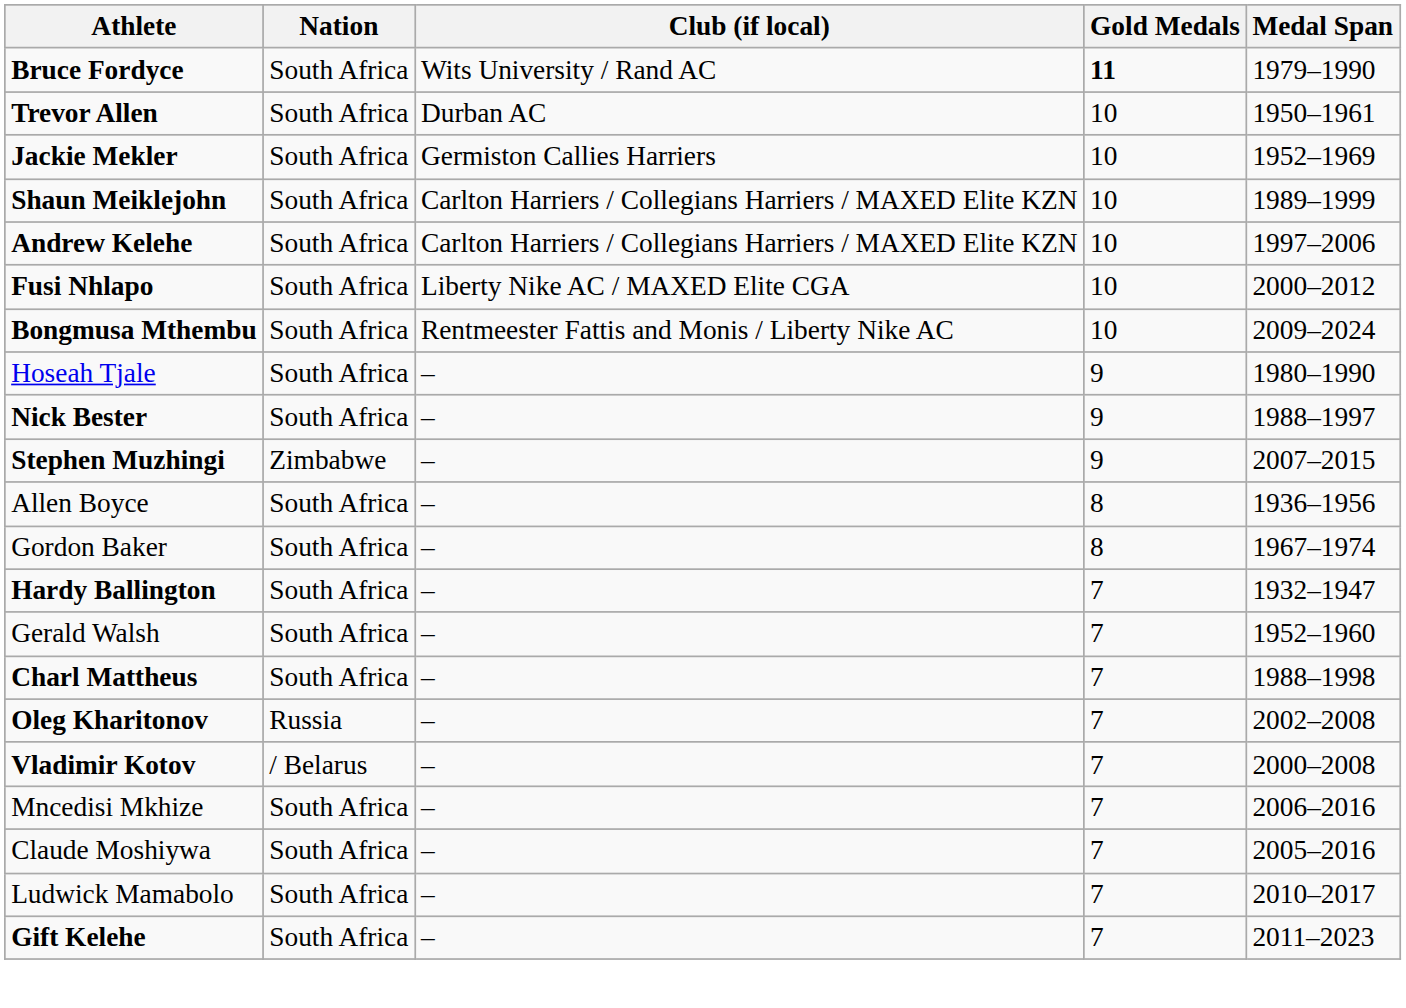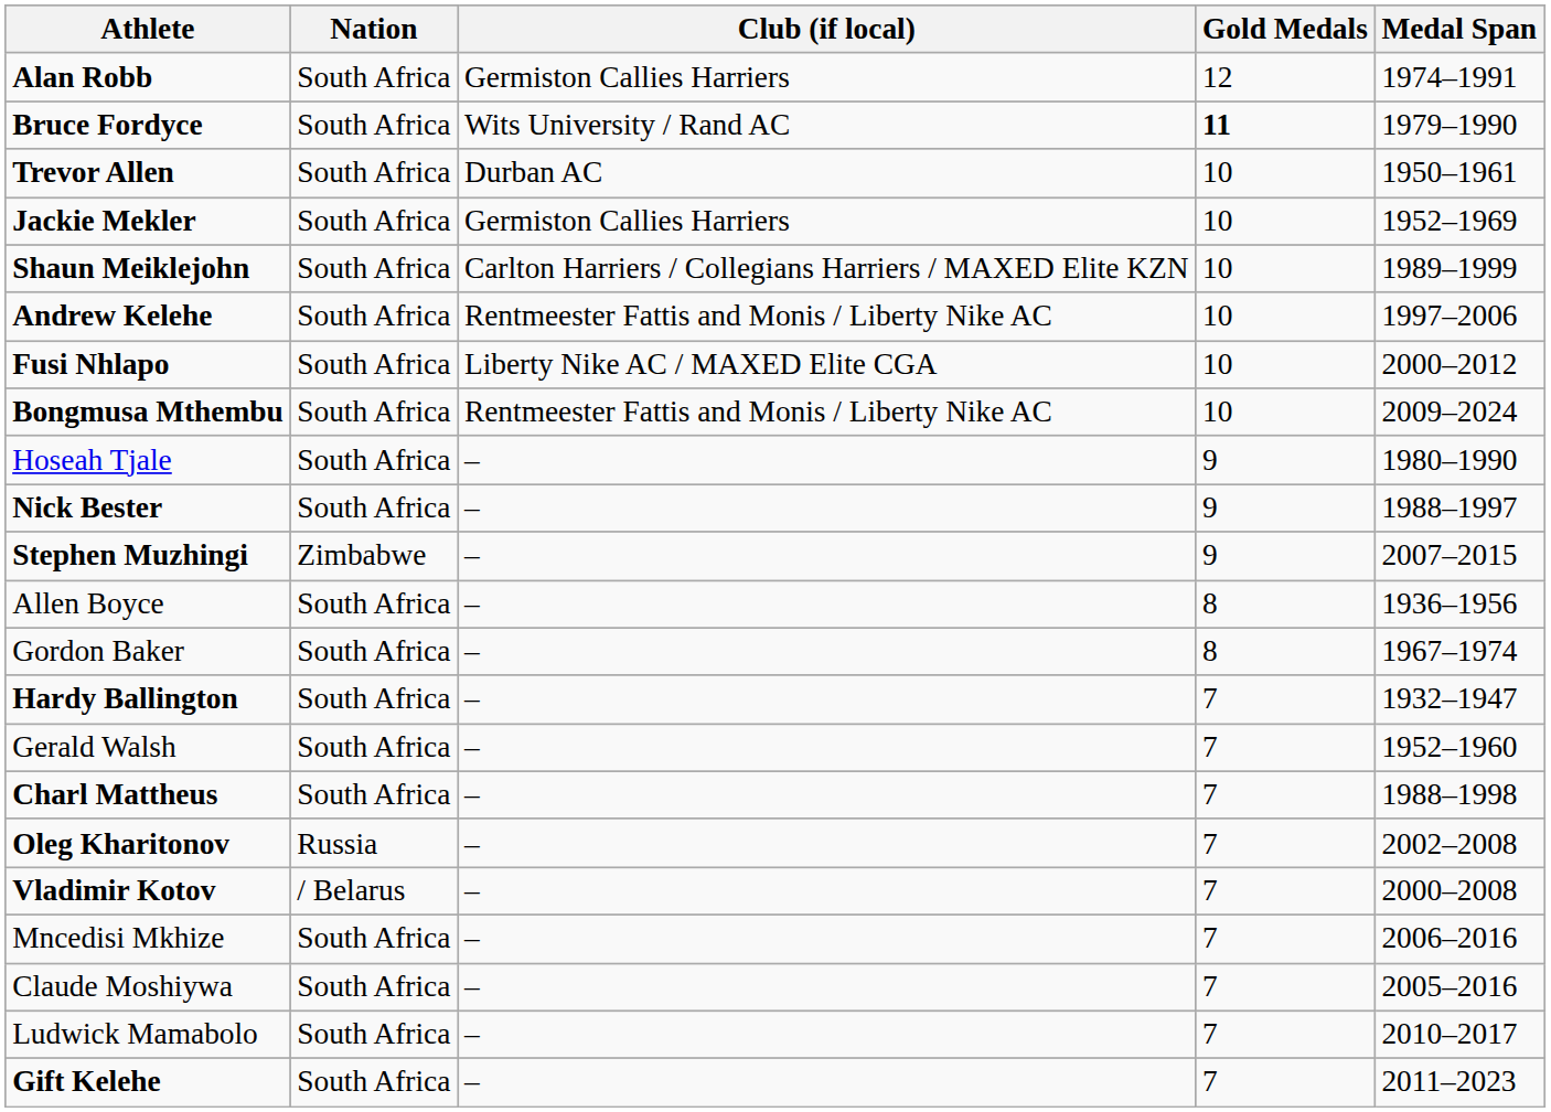 <table class="wikitable sortable">
 <tr>
 <th>Athlete</th>
 <th>Nation</th>
 <th>Club (if local)</th>
 <th>Gold Medals</th>
 <th>Medal Span</th>
+</tr>
+<tr>
+<td><strong>Alan Robb</strong></td>
+<td> South Africa</td>
+<td>Germiston Callies Harriers</td>
+<td>12</td>
+<td>1974–1991</td>
 </tr>
 <tr>
 <td><strong>Bruce Fordyce</strong></td>
 <td> South Africa</td>
 <td>Wits University / Rand AC</td>
 <td><strong>11</strong></td>
 <td>1979–1990</td>
 </tr>
 <tr>
 <td><strong>Trevor Allen</strong></td>
 <td> South Africa</td>
 <td>Durban AC</td>
 <td>10</td>
 <td>1950–1961</td>
 </tr>
 <tr>
 <td><strong>Jackie Mekler</strong></td>
 <td> South Africa</td>
 <td>Germiston Callies Harriers</td>
 <td>10</td>
 <td>1952–1969</td>
 </tr>
 <tr>
 <td><strong>Shaun Meiklejohn</strong></td>
 <td> South Africa</td>
 <td>Carlton Harriers / Collegians Harriers / MAXED Elite KZN</td>
 <td>10</td>
 <td>1989–1999</td>
 </tr>
 <tr>
 <td><strong>Andrew Kelehe</strong></td>
 <td> South Africa</td>
-<td>Carlton Harriers / Collegians Harriers / MAXED Elite KZN</td>
+<td>Rentmeester Fattis and Monis / Liberty Nike AC</td>
 <td>10</td>
 <td>1997–2006</td>
 </tr>
 <tr>
 <td><strong>Fusi Nhlapo</strong></td>
 <td> South Africa</td>
 <td>Liberty Nike AC / MAXED Elite CGA</td>
 <td>10</td>
 <td>2000–2012</td>
 </tr>
 <tr>
 <td><strong>Bongmusa Mthembu</strong></td>
 <td> South Africa</td>
 <td>Rentmeester Fattis and Monis / Liberty Nike AC</td>
 <td>10</td>
 <td>2009–2024</td>
 </tr>
 <tr>
 <td><a href='#'>Hoseah Tjale</a></td>
 <td> South Africa</td>
 <td>–</td>
 <td>9</td>
 <td>1980–1990</td>
 </tr>
 <tr>
 <td><strong>Nick Bester</strong></td>
 <td> South Africa</td>
 <td>–</td>
 <td>9</td>
 <td>1988–1997</td>
 </tr>
 <tr>
 <td><strong>Stephen Muzhingi</strong></td>
 <td> Zimbabwe</td>
 <td>–</td>
 <td>9</td>
 <td>2007–2015</td>
 </tr>
 <tr>
 <td>Allen Boyce</td>
 <td> South Africa</td>
 <td>–</td>
 <td>8</td>
 <td>1936–1956</td>
 </tr>
 <tr>
 <td>Gordon Baker</td>
 <td> South Africa</td>
 <td>–</td>
 <td>8</td>
 <td>1967–1974</td>
 </tr>
 <tr>
 <td><strong>Hardy Ballington</strong></td>
 <td> South Africa</td>
 <td>–</td>
 <td>7</td>
 <td>1932–1947</td>
 </tr>
 <tr>
 <td>Gerald Walsh</td>
 <td> South Africa</td>
 <td>–</td>
 <td>7</td>
 <td>1952–1960</td>
 </tr>
 <tr>
 <td><strong>Charl Mattheus</strong></td>
 <td> South Africa</td>
 <td>–</td>
 <td>7</td>
 <td>1988–1998</td>
 </tr>
 <tr>
 <td><strong>Oleg Kharitonov</strong></td>
 <td> Russia</td>
 <td>–</td>
 <td>7</td>
 <td>2002–2008</td>
 </tr>
 <tr>
 <td><strong>Vladimir Kotov</strong></td>
 <td> /  Belarus</td>
 <td>–</td>
 <td>7</td>
 <td>2000–2008</td>
 </tr>
 <tr>
 <td>Mncedisi Mkhize</td>
 <td> South Africa</td>
 <td>–</td>
 <td>7</td>
 <td>2006–2016</td>
 </tr>
 <tr>
 <td>Claude Moshiywa</td>
 <td> South Africa</td>
 <td>–</td>
 <td>7</td>
 <td>2005–2016</td>
 </tr>
 <tr>
 <td>Ludwick Mamabolo</td>
 <td> South Africa</td>
 <td>–</td>
 <td>7</td>
 <td>2010–2017</td>
 </tr>
 <tr>
 <td><strong>Gift Kelehe</strong></td>
 <td> South Africa</td>
 <td>–</td>
 <td>7</td>
 <td>2011–2023</td>
 </tr>
 </table>
